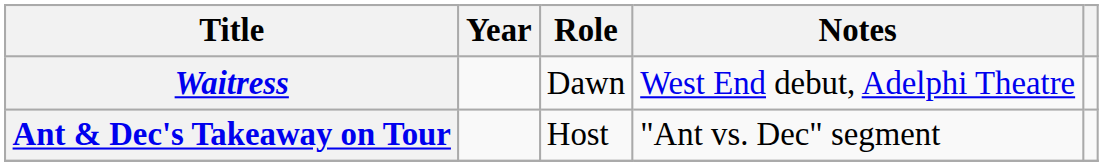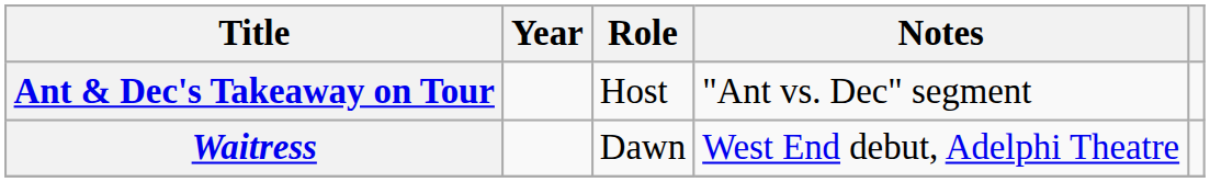 <table class="wikitable sortable plainrowheaders">
 <tr>
 <th scope="col">Title</th>
 <th scope="col">Year</th>
 <th scope="col">Role</th>
 <th scope="col">Notes</th>
 <th scope="col" class="unsortable"></th>
 </tr>
 <tr>
+<th scope="row"><a href='#'>Ant & Dec's Takeaway on Tour</a></th>
+<td></td>
+<td>Host</td>
+<td>"Ant vs. Dec" segment</td>
+<td></td>
+</tr>
+<tr>
 <th scope="row"><em><a href='#'>Waitress</a></em></th>
 <td></td>
 <td>Dawn</td>
 <td><a href='#'>West End</a> debut, <a href='#'>Adelphi Theatre</a></td>
 <td></td>
 </tr>
 <tr>
-<th scope="row"><a href='#'>Ant & Dec's Takeaway on Tour</a></th>
-<td></td>
-<td>Host</td>
-<td>"Ant vs. Dec" segment</td>
-<td></td>
-</tr>
-<tr>
 </tr>
 </table>
